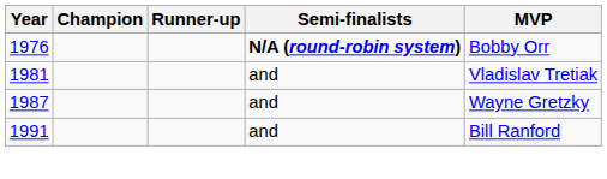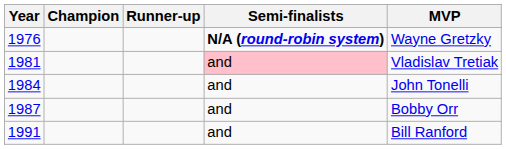 <table class="wikitable">
 <tr>
 <th>Year</th>
 <th>Champion</th>
 <th>Runner-up</th>
 <th>Semi-finalists</th>
 <th>MVP</th>
 </tr>
 <tr>
 <td><a href='#'>1976</a></td>
 <td></td>
 <td></td>
 <td><strong>N/A (<em><a href='#'>round-robin system</a></em>)</strong></td>
-<td><a href='#'>Bobby Orr</a></td>
+<td><a href='#'>Wayne Gretzky</a></td>
 </tr>
 <tr>
 <td><a href='#'>1981</a></td>
 <td></td>
 <td></td>
+<td style="background: pink;"> and </td>
+<td><a href='#'>Vladislav Tretiak</a></td>
+</tr>
+<tr>
+<td><a href='#'>1984</a></td>
+<td></td>
+<td></td>
 <td> and </td>
-<td><a href='#'>Vladislav Tretiak</a></td>
+<td><a href='#'>John Tonelli</a></td>
 </tr>
 <tr>
 <td><a href='#'>1987</a></td>
 <td></td>
 <td></td>
 <td> and </td>
-<td><a href='#'>Wayne Gretzky</a></td>
+<td><a href='#'>Bobby Orr</a></td>
 </tr>
 <tr>
 <td><a href='#'>1991</a></td>
 <td></td>
 <td></td>
 <td> and </td>
 <td><a href='#'>Bill Ranford</a></td>
 </tr>
 </table>
